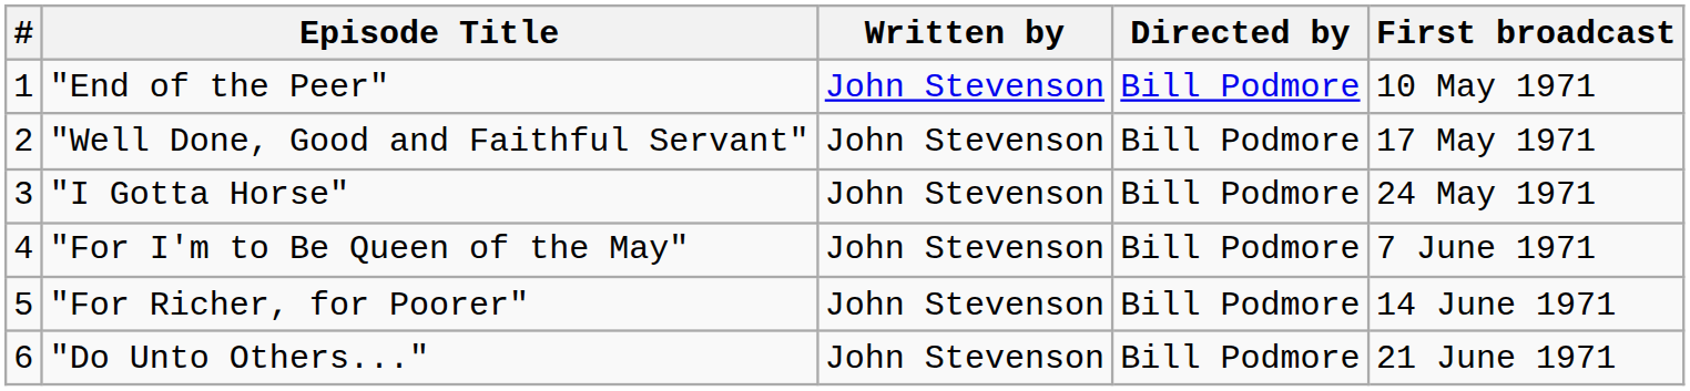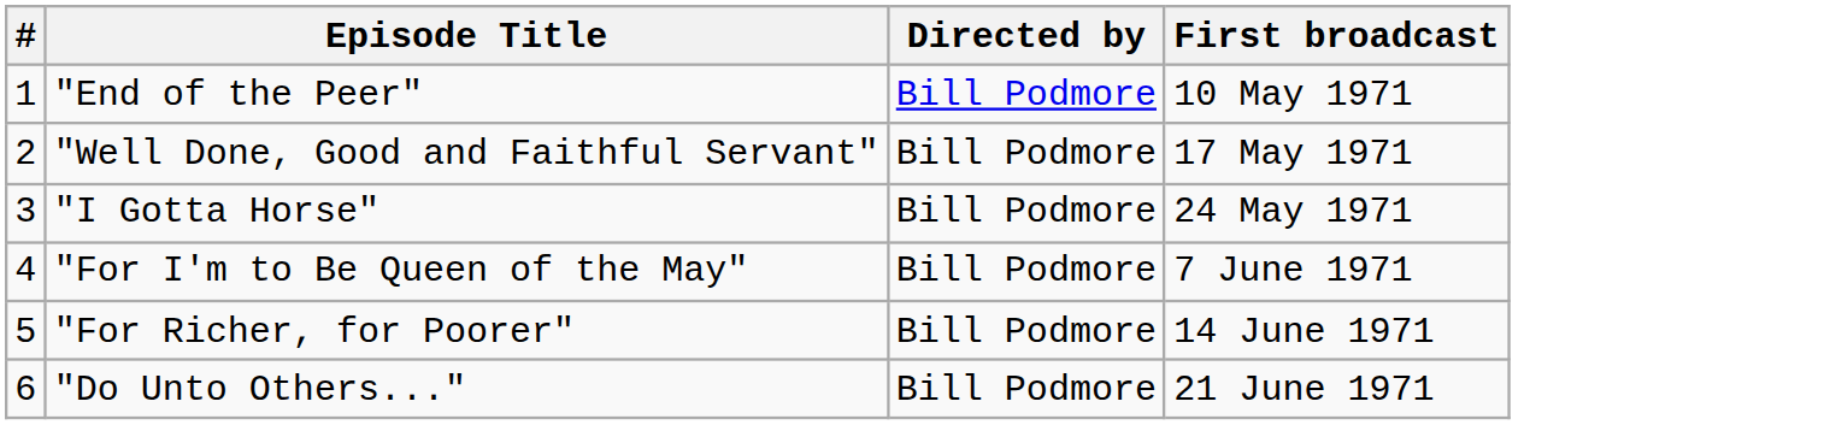 <table class="wikitable">
 <tr>
 <th>#</th>
 <th>Episode Title</th>
-<th>Written by</th>
 <th>Directed by</th>
 <th>First broadcast</th>
 </tr>
 <tr>
 <td>1</td>
 <td>"End of the Peer"</td>
-<td><a href='#'>John Stevenson</a></td>
 <td><a href='#'>Bill Podmore</a></td>
 <td>10 May 1971</td>
 </tr>
 <tr>
 <td>2</td>
 <td>"Well Done, Good and Faithful Servant"</td>
-<td>John Stevenson</td>
 <td>Bill Podmore</td>
 <td>17 May 1971</td>
 </tr>
 <tr>
 <td>3</td>
 <td>"I Gotta Horse"</td>
-<td>John Stevenson</td>
 <td>Bill Podmore</td>
 <td>24 May 1971</td>
 </tr>
 <tr>
 <td>4</td>
 <td>"For I'm to Be Queen of the May"</td>
-<td>John Stevenson</td>
 <td>Bill Podmore</td>
 <td>7 June 1971</td>
 </tr>
 <tr>
 <td>5</td>
 <td>"For Richer, for Poorer"</td>
-<td>John Stevenson</td>
 <td>Bill Podmore</td>
 <td>14 June 1971</td>
 </tr>
 <tr>
 <td>6</td>
 <td>"Do Unto Others..."</td>
-<td>John Stevenson</td>
 <td>Bill Podmore</td>
 <td>21 June 1971</td>
 </tr>
 </table>
